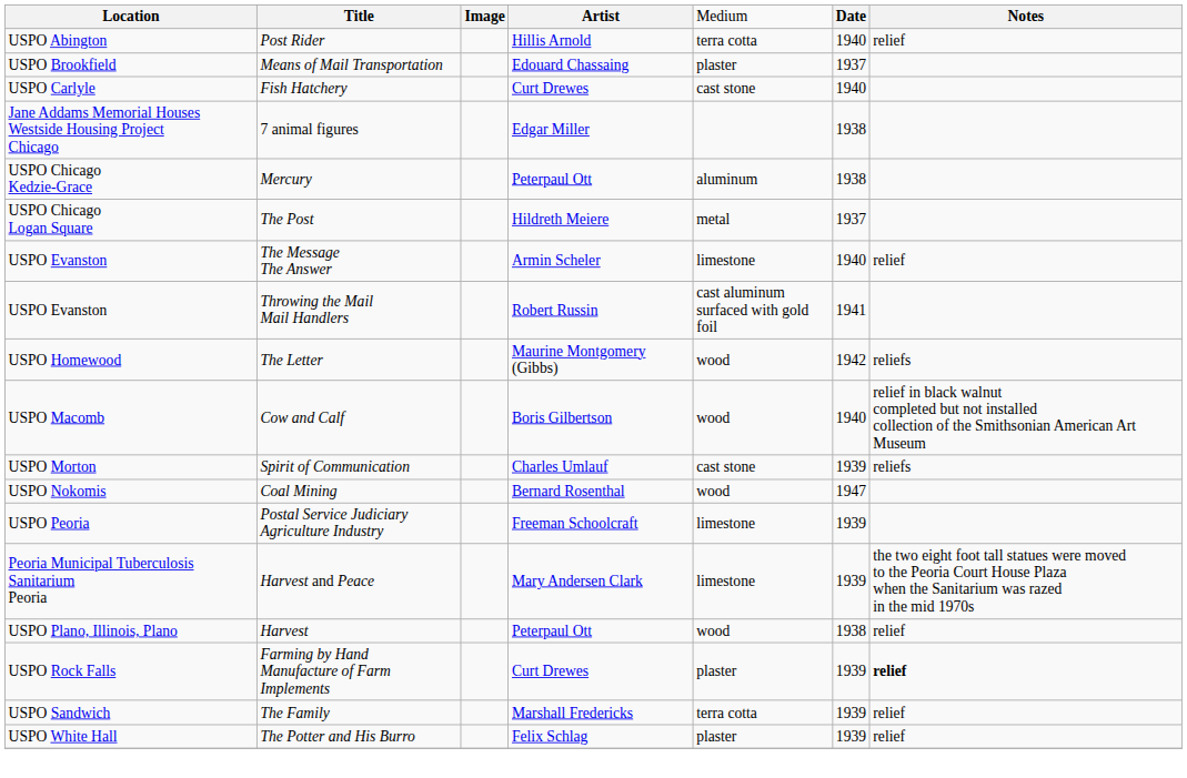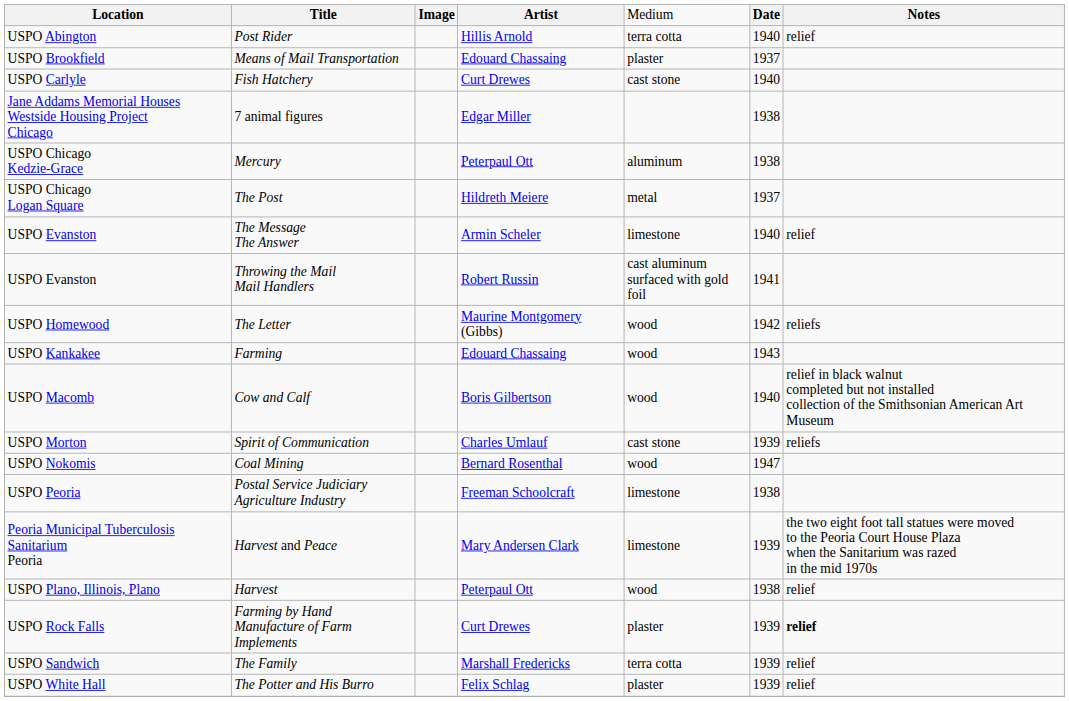 <table class="wikitable sortable">
 <tr>
 <th>Location</th>
 <th>Title</th>
 <th>Image</th>
 <th>Artist</th>
 <td>Medium</td>
 <th>Date</th>
 <th>Notes</th>
 </tr>
 <tr>
 <td>USPO <a href='#'>Abington</a></td>
 <td><em>Post Rider</em></td>
 <td></td>
 <td><a href='#'>Hillis Arnold</a></td>
 <td>terra cotta</td>
 <td>1940</td>
 <td>relief</td>
 </tr>
 <tr>
 <td>USPO <a href='#'>Brookfield</a></td>
 <td><em>Means of Mail Transportation</em></td>
 <td></td>
 <td><a href='#'>Edouard Chassaing</a></td>
 <td>plaster</td>
 <td>1937</td>
 <td></td>
 </tr>
 <tr>
 <td>USPO <a href='#'>Carlyle</a></td>
 <td><em>Fish Hatchery</em></td>
 <td></td>
 <td><a href='#'>Curt Drewes</a></td>
 <td>cast stone</td>
 <td>1940</td>
 <td></td>
 </tr>
 <tr>
 <td><a href='#'>Jane Addams Memorial Houses</a><br> <a href='#'>Westside Housing Project</a><br><a href='#'>Chicago</a></td>
 <td>7 animal figures</td>
 <td></td>
 <td><a href='#'>Edgar Miller</a></td>
 <td></td>
 <td>1938</td>
 <td></td>
 </tr>
 <tr>
 <td>USPO Chicago<br> <a href='#'>Kedzie-Grace</a></td>
 <td><em>Mercury</em></td>
 <td></td>
 <td><a href='#'>Peterpaul Ott</a></td>
 <td>aluminum</td>
 <td>1938</td>
 <td></td>
 </tr>
 <tr>
 <td>USPO Chicago<br><a href='#'>Logan Square</a></td>
 <td><em>The Post</em></td>
 <td></td>
 <td><a href='#'>Hildreth Meiere</a></td>
 <td>metal</td>
 <td>1937</td>
 <td></td>
 </tr>
 <tr>
 <td>USPO <a href='#'>Evanston</a></td>
 <td><em>The Message</em><br><em>The Answer</em></td>
 <td></td>
 <td><a href='#'>Armin Scheler</a></td>
 <td>limestone</td>
 <td>1940</td>
 <td>relief</td>
 </tr>
 <tr>
 <td>USPO Evanston</td>
 <td><em>Throwing the Mail</em><br><em>Mail Handlers</em></td>
 <td></td>
 <td><a href='#'>Robert Russin</a></td>
 <td>cast aluminum<br>surfaced with gold foil</td>
 <td>1941</td>
 <td></td>
 </tr>
 <tr>
 <td>USPO <a href='#'>Homewood</a></td>
 <td><em>The Letter</em></td>
 <td></td>
 <td><a href='#'>Maurine Montgomery</a> (Gibbs)</td>
 <td>wood</td>
 <td>1942</td>
 <td>reliefs</td>
 </tr>
 <tr>
+<td>USPO <a href='#'>Kankakee</a></td>
+<td><em>Farming</em></td>
+<td></td>
+<td><a href='#'>Edouard Chassaing</a></td>
+<td>wood</td>
+<td>1943</td>
+<td></td>
+</tr>
+<tr>
 <td>USPO <a href='#'>Macomb</a></td>
 <td><em>Cow and Calf</em></td>
 <td></td>
 <td><a href='#'>Boris Gilbertson</a></td>
 <td>wood</td>
 <td>1940</td>
 <td>relief in black walnut<br>completed but not installed<br>collection of the Smithsonian American Art Museum</td>
 </tr>
 <tr>
 <td>USPO <a href='#'>Morton</a></td>
 <td><em>Spirit of Communication</em></td>
 <td></td>
 <td><a href='#'>Charles Umlauf</a></td>
 <td>cast stone</td>
 <td>1939</td>
 <td>reliefs</td>
 </tr>
 <tr>
 <td>USPO <a href='#'>Nokomis</a></td>
 <td><em>Coal Mining</em></td>
 <td></td>
 <td><a href='#'>Bernard Rosenthal</a></td>
 <td>wood</td>
 <td>1947</td>
 <td></td>
 </tr>
 <tr>
 <td>USPO <a href='#'>Peoria</a></td>
 <td><em>Postal Service</em> <em>Judiciary</em><br><em>Agriculture</em> <em>Industry</em></td>
 <td></td>
 <td><a href='#'>Freeman Schoolcraft</a></td>
 <td>limestone</td>
-<td>1939</td>
+<td>1938</td>
 <td></td>
 </tr>
 <tr>
 <td><a href='#'>Peoria Municipal Tuberculosis Sanitarium</a><br>Peoria</td>
 <td><em>Harvest</em> and <em>Peace</em></td>
 <td></td>
 <td><a href='#'>Mary Andersen Clark</a></td>
 <td>limestone</td>
 <td>1939</td>
 <td>the two eight foot tall statues were moved<br>to the Peoria Court House Plaza<br>when the Sanitarium was razed<br>in the mid 1970s</td>
 </tr>
 <tr>
 <td>USPO <a href='#'>Plano, Illinois, Plano</a></td>
 <td><em>Harvest</em></td>
 <td></td>
 <td><a href='#'>Peterpaul Ott</a></td>
 <td>wood</td>
 <td>1938</td>
 <td>relief</td>
 </tr>
 <tr>
 <td>USPO <a href='#'>Rock Falls</a></td>
 <td><em>Farming by Hand</em><br><em>Manufacture of Farm Implements</em></td>
 <td></td>
 <td><a href='#'>Curt Drewes</a></td>
 <td>plaster</td>
 <td>1939</td>
 <td><strong>relief</strong></td>
 </tr>
 <tr>
 <td>USPO <a href='#'>Sandwich</a></td>
 <td><em>The Family</em></td>
 <td></td>
 <td><a href='#'>Marshall Fredericks</a></td>
 <td>terra cotta</td>
 <td>1939</td>
 <td>relief</td>
 </tr>
 <tr>
 <td>USPO <a href='#'>White Hall</a></td>
 <td><em>The Potter and His Burro</em></td>
 <td></td>
 <td><a href='#'>Felix Schlag</a></td>
 <td>plaster</td>
 <td>1939</td>
 <td>relief</td>
 </tr>
 <tr>
 </tr>
 </table>
